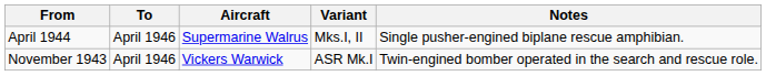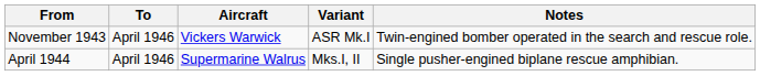 <table class="wikitable">
 <tr>
 <th>From</th>
 <th>To</th>
 <th>Aircraft</th>
 <th>Variant</th>
 <th>Notes</th>
 </tr>
 <tr>
+<td>November 1943</td>
+<td>April 1946</td>
+<td><a href='#'>Vickers Warwick</a></td>
+<td>ASR Mk.I</td>
+<td>Twin-engined bomber operated in the search and rescue role.</td>
+</tr>
+<tr>
 <td>April 1944</td>
 <td>April 1946</td>
 <td><a href='#'>Supermarine Walrus</a></td>
 <td>Mks.I, II</td>
 <td>Single pusher-engined biplane rescue amphibian.</td>
 </tr>
-<tr>
-<td>November 1943</td>
-<td>April 1946</td>
-<td><a href='#'>Vickers Warwick</a></td>
-<td>ASR Mk.I</td>
-<td>Twin-engined bomber operated in the search and rescue role.</td>
-</tr>
 </table>
